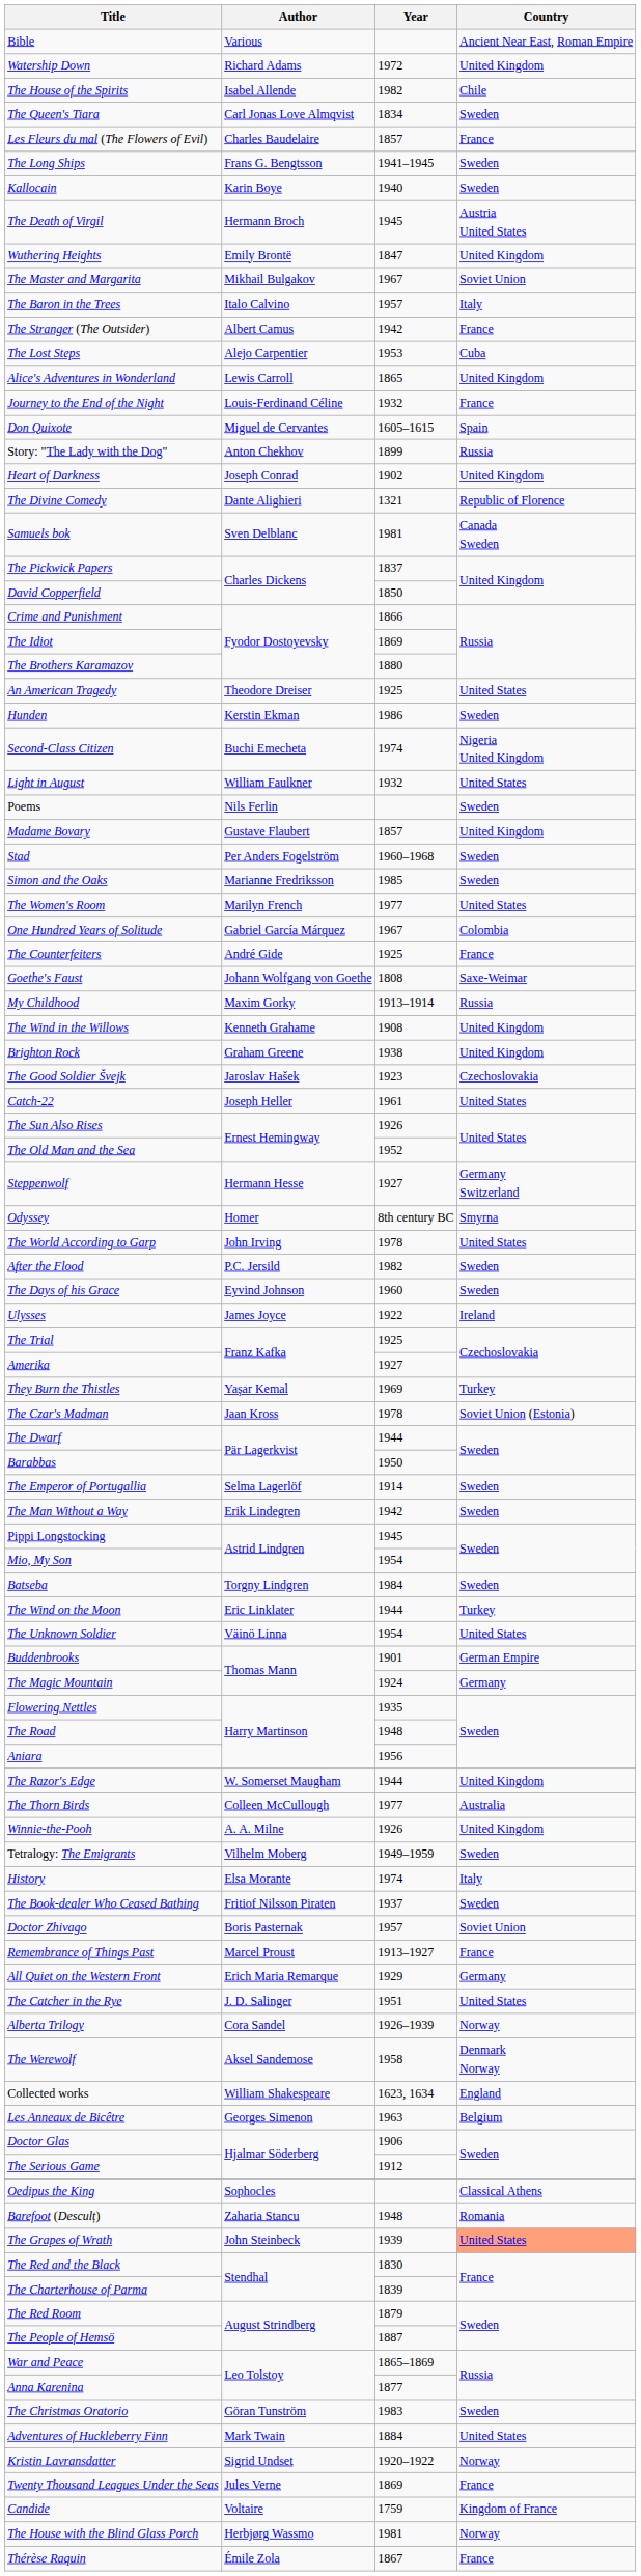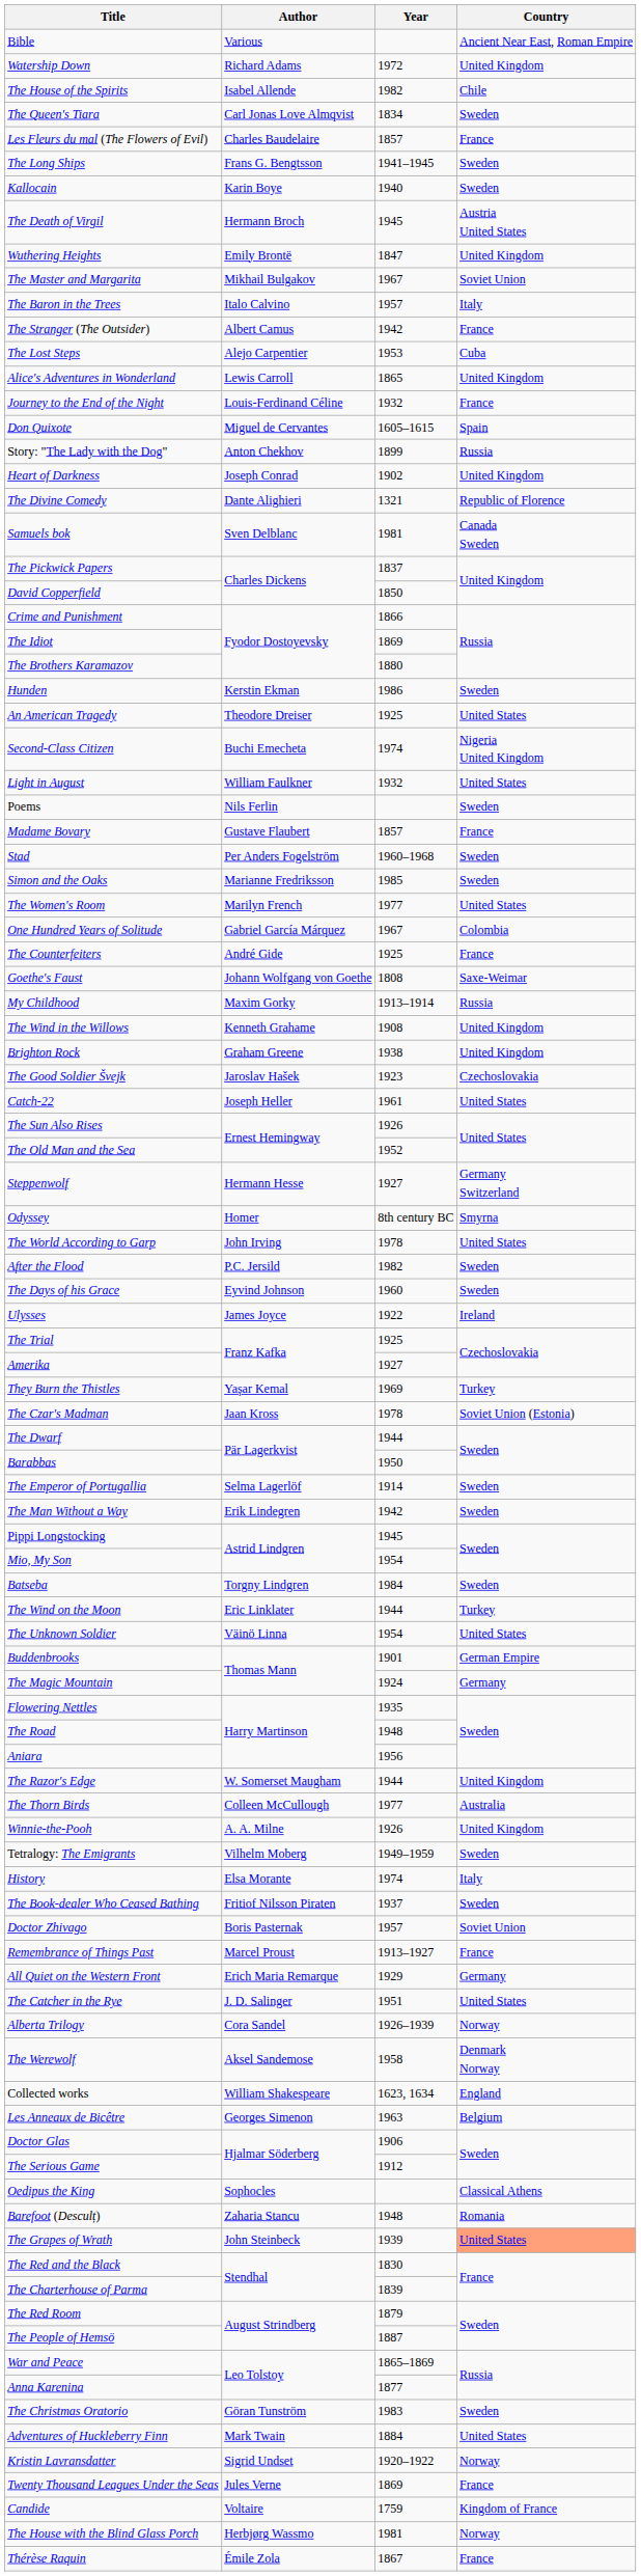 <table class="wikitable sortable" style="font-size:0.95em; line-height:1.5em;">
 <tr>
 <th bgcolor="A5a5D1">Title</th>
 <th bgcolor="A5A5D1">Author</th>
 <th bgcolor="A5A5D1">Year</th>
 <th bgcolor="A5A5D1">Country</th>
 </tr>
 <tr --------------------------------->
 <td><a href='#'>Bible</a></td>
 <td><a href='#'>Various</a></td>
 <td></td>
 <td><a href='#'>Ancient Near East</a>, <a href='#'>Roman Empire</a></td>
 </tr>
 <tr --------------------------------->
 <td><em><a href='#'>Watership Down</a></em></td>
 <td><a href='#'>Richard Adams</a></td>
 <td>1972</td>
 <td><a href='#'>United Kingdom</a></td>
 </tr>
 <tr --------------------------------->
 <td><em><a href='#'>The House of the Spirits</a></em></td>
 <td><a href='#'>Isabel Allende</a></td>
 <td>1982</td>
 <td><a href='#'>Chile</a></td>
 </tr>
 <tr --------------------------------->
 <td><em><a href='#'>The Queen's Tiara</a></em></td>
 <td><a href='#'>Carl Jonas Love Almqvist</a></td>
 <td>1834</td>
 <td><a href='#'>Sweden</a></td>
 </tr>
 <tr --------------------------------->
 <td><em><a href='#'>Les Fleurs du mal</a></em> (<em>The Flowers of Evil</em>)</td>
 <td><a href='#'>Charles Baudelaire</a></td>
 <td>1857</td>
 <td><a href='#'>France</a></td>
 </tr>
 <tr --------------------------------->
 <td><em><a href='#'>The Long Ships</a></em></td>
 <td><a href='#'>Frans G. Bengtsson</a></td>
 <td>1941–1945</td>
 <td><a href='#'>Sweden</a></td>
 </tr>
 <tr --------------------------------->
 <td><em><a href='#'>Kallocain</a></em></td>
 <td><a href='#'>Karin Boye</a></td>
 <td>1940</td>
 <td><a href='#'>Sweden</a></td>
 </tr>
 <tr --------------------------------->
 <td><em><a href='#'>The Death of Virgil</a></em></td>
 <td><a href='#'>Hermann Broch</a></td>
 <td>1945</td>
 <td><a href='#'>Austria</a><br><a href='#'>United States</a></td>
 </tr>
 <tr --------------------------------->
 <td><em><a href='#'>Wuthering Heights</a></em></td>
 <td><a href='#'>Emily Brontë</a></td>
 <td>1847</td>
 <td><a href='#'>United Kingdom</a></td>
 </tr>
 <tr --------------------------------->
 <td><em><a href='#'>The Master and Margarita</a></em></td>
 <td><a href='#'>Mikhail Bulgakov</a></td>
 <td>1967</td>
 <td><a href='#'>Soviet Union</a></td>
 </tr>
 <tr --------------------------------->
 <td><em><a href='#'>The Baron in the Trees</a></em></td>
 <td><a href='#'>Italo Calvino</a></td>
 <td>1957</td>
 <td><a href='#'>Italy</a></td>
 </tr>
 <tr --------------------------------->
 <td><em><a href='#'>The Stranger</a></em> (<em>The Outsider</em>)</td>
 <td><a href='#'>Albert Camus</a></td>
 <td>1942</td>
 <td><a href='#'>France</a></td>
 </tr>
 <tr --------------------------------->
 <td><em><a href='#'>The Lost Steps</a></em></td>
 <td><a href='#'>Alejo Carpentier</a></td>
 <td>1953</td>
 <td><a href='#'>Cuba</a></td>
 </tr>
 <tr --------------------------------->
 <td><em><a href='#'>Alice's Adventures in Wonderland</a></em></td>
 <td><a href='#'>Lewis Carroll</a></td>
 <td>1865</td>
 <td><a href='#'>United Kingdom</a></td>
 </tr>
 <tr --------------------------------->
 <td><em><a href='#'>Journey to the End of the Night</a></em></td>
 <td><a href='#'>Louis-Ferdinand Céline</a></td>
 <td>1932</td>
 <td><a href='#'>France</a></td>
 </tr>
 <tr --------------------------------->
 <td><em><a href='#'>Don Quixote</a></em></td>
 <td><a href='#'>Miguel de Cervantes</a></td>
 <td>1605–1615</td>
 <td><a href='#'>Spain</a></td>
 </tr>
 <tr --------------------------------->
 <td>Story: "<a href='#'>The Lady with the Dog</a>"</td>
 <td><a href='#'>Anton Chekhov</a></td>
 <td>1899</td>
 <td><a href='#'>Russia</a></td>
 </tr>
 <tr --------------------------------->
 <td><em><a href='#'>Heart of Darkness</a></em></td>
 <td><a href='#'>Joseph Conrad</a></td>
 <td>1902</td>
 <td><a href='#'>United Kingdom</a></td>
 </tr>
 <tr --------------------------------->
 <td><em><a href='#'>The Divine Comedy</a></em></td>
 <td><a href='#'>Dante Alighieri</a></td>
 <td>1321</td>
 <td><a href='#'>Republic of Florence</a></td>
 </tr>
 <tr --------------------------------->
 <td><em><a href='#'>Samuels bok</a></em></td>
 <td><a href='#'>Sven Delblanc</a></td>
 <td>1981</td>
 <td><a href='#'>Canada</a><br><a href='#'>Sweden</a></td>
 </tr>
 <tr --------------------------------->
 <td><em><a href='#'>The Pickwick Papers</a></em></td>
 <td rowspan=2><a href='#'>Charles Dickens</a></td>
 <td>1837</td>
 <td rowspan=2><a href='#'>United Kingdom</a></td>
 </tr>
 <tr --------------------------------->
 <td><em><a href='#'>David Copperfield</a></em><br></td>
 <td>1850<br></td>
 </tr>
 <tr --------------------------------->
 <td><em><a href='#'>Crime and Punishment</a></em></td>
 <td rowspan=3><a href='#'>Fyodor Dostoyevsky</a></td>
 <td>1866</td>
 <td rowspan=3><a href='#'>Russia</a></td>
 </tr>
 <tr --------------------------------->
 <td><em><a href='#'>The Idiot</a></em><br></td>
 <td>1869<br></td>
 </tr>
 <tr --------------------------------->
 <td><em><a href='#'>The Brothers Karamazov</a></em><br></td>
 <td>1880<br></td>
 </tr>
 <tr --------------------------------->
+<td><em><a href='#'>Hunden</a></em></td>
+<td><a href='#'>Kerstin Ekman</a></td>
+<td>1986</td>
+<td><a href='#'>Sweden</a></td>
+</tr>
+<tr --------------------------------->
 <td><em><a href='#'>An American Tragedy</a></em></td>
 <td><a href='#'>Theodore Dreiser</a></td>
 <td>1925</td>
 <td><a href='#'>United States</a></td>
-</tr>
-<tr --------------------------------->
-<td><em><a href='#'>Hunden</a></em></td>
-<td><a href='#'>Kerstin Ekman</a></td>
-<td>1986</td>
-<td><a href='#'>Sweden</a></td>
 </tr>
 <tr --------------------------------->
 <td><em><a href='#'>Second-Class Citizen</a></em></td>
 <td><a href='#'>Buchi Emecheta</a></td>
 <td>1974</td>
 <td><a href='#'>Nigeria</a><br><a href='#'>United Kingdom</a></td>
 </tr>
 <tr --------------------------------->
 <td><em><a href='#'>Light in August</a></em></td>
 <td><a href='#'>William Faulkner</a></td>
 <td>1932</td>
 <td><a href='#'>United States</a></td>
 </tr>
 <tr --------------------------------->
 <td>Poems</td>
 <td><a href='#'>Nils Ferlin</a></td>
 <td></td>
 <td><a href='#'>Sweden</a></td>
 </tr>
 <tr --------------------------------->
 <td><em><a href='#'>Madame Bovary</a></em></td>
 <td><a href='#'>Gustave Flaubert</a></td>
 <td>1857</td>
-<td><a href='#'>United Kingdom</a></td>
+<td><a href='#'>France</a></td>
 </tr>
 <tr --------------------------------->
 <td><em><a href='#'>Stad</a></em></td>
 <td><a href='#'>Per Anders Fogelström</a></td>
 <td>1960–1968</td>
 <td><a href='#'>Sweden</a></td>
 </tr>
 <tr --------------------------------->
 <td><em><a href='#'>Simon and the Oaks</a></em></td>
 <td><a href='#'>Marianne Fredriksson</a></td>
 <td>1985</td>
 <td><a href='#'>Sweden</a></td>
 </tr>
 <tr --------------------------------->
 <td><em><a href='#'>The Women's Room</a></em></td>
 <td><a href='#'>Marilyn French</a></td>
 <td>1977</td>
 <td><a href='#'>United States</a></td>
 </tr>
 <tr --------------------------------->
 <td><em><a href='#'>One Hundred Years of Solitude</a></em></td>
 <td><a href='#'>Gabriel García Márquez</a></td>
 <td>1967</td>
 <td><a href='#'>Colombia</a></td>
 </tr>
 <tr --------------------------------->
 <td><em><a href='#'>The Counterfeiters</a></em></td>
 <td><a href='#'>André Gide</a></td>
 <td>1925</td>
 <td><a href='#'>France</a></td>
 </tr>
 <tr --------------------------------->
 <td><em><a href='#'>Goethe's Faust</a></em></td>
 <td><a href='#'>Johann Wolfgang von Goethe</a></td>
 <td>1808</td>
 <td><a href='#'>Saxe-Weimar</a></td>
 </tr>
 <tr --------------------------------->
 <td><em><a href='#'>My Childhood</a></em></td>
 <td><a href='#'>Maxim Gorky</a></td>
 <td>1913–1914</td>
 <td><a href='#'>Russia</a></td>
 </tr>
 <tr --------------------------------->
 <td><em><a href='#'>The Wind in the Willows</a></em></td>
 <td><a href='#'>Kenneth Grahame</a></td>
 <td>1908</td>
 <td><a href='#'>United Kingdom</a></td>
 </tr>
 <tr --------------------------------->
 <td><em><a href='#'>Brighton Rock</a></em></td>
 <td><a href='#'>Graham Greene</a></td>
 <td>1938</td>
 <td><a href='#'>United Kingdom</a></td>
 </tr>
 <tr --------------------------------->
 <td><em><a href='#'>The Good Soldier Švejk</a></em></td>
 <td><a href='#'>Jaroslav Hašek</a></td>
 <td>1923</td>
 <td><a href='#'>Czechoslovakia</a></td>
 </tr>
 <tr --------------------------------->
 <td><em><a href='#'>Catch-22</a></em></td>
 <td><a href='#'>Joseph Heller</a></td>
 <td>1961</td>
 <td><a href='#'>United States</a></td>
 </tr>
 <tr --------------------------------->
 <td><em><a href='#'>The Sun Also Rises</a></em></td>
 <td rowspan=2><a href='#'>Ernest Hemingway</a></td>
 <td>1926</td>
 <td rowspan=2><a href='#'>United States</a></td>
 </tr>
 <tr --------------------------------->
 <td><em><a href='#'>The Old Man and the Sea</a></em><br></td>
 <td>1952<br></td>
 </tr>
 <tr --------------------------------->
 <td><em><a href='#'>Steppenwolf</a></em></td>
 <td><a href='#'>Hermann Hesse</a></td>
 <td>1927</td>
 <td><a href='#'>Germany</a><br><a href='#'>Switzerland</a></td>
 </tr>
 <tr --------------------------------->
 <td><em><a href='#'>Odyssey</a></em></td>
 <td><a href='#'>Homer</a></td>
 <td>8th century BC</td>
 <td><a href='#'>Smyrna</a></td>
 </tr>
 <tr --------------------------------->
 <td><em><a href='#'>The World According to Garp</a></em></td>
 <td><a href='#'>John Irving</a></td>
 <td>1978</td>
 <td><a href='#'>United States</a></td>
 </tr>
 <tr --------------------------------->
 <td><em><a href='#'>After the Flood</a></em></td>
 <td><a href='#'>P.C. Jersild</a></td>
 <td>1982</td>
 <td><a href='#'>Sweden</a></td>
 </tr>
 <tr --------------------------------->
 <td><em><a href='#'>The Days of his Grace</a></em></td>
 <td><a href='#'>Eyvind Johnson</a></td>
 <td>1960</td>
 <td><a href='#'>Sweden</a></td>
 </tr>
 <tr --------------------------------->
 <td><em><a href='#'>Ulysses</a></em></td>
 <td><a href='#'>James Joyce</a></td>
 <td>1922</td>
 <td><a href='#'>Ireland</a></td>
 </tr>
 <tr --------------------------------->
 <td><em><a href='#'>The Trial</a></em></td>
 <td rowspan=2><a href='#'>Franz Kafka</a></td>
 <td>1925</td>
 <td rowspan=2><a href='#'>Czechoslovakia</a></td>
 </tr>
 <tr --------------------------------->
 <td><em><a href='#'>Amerika</a></em><br></td>
 <td>1927<br></td>
 </tr>
 <tr --------------------------------->
 <td><em><a href='#'>They Burn the Thistles</a></em></td>
 <td><a href='#'>Yaşar Kemal</a></td>
 <td>1969</td>
 <td><a href='#'>Turkey</a></td>
 </tr>
 <tr --------------------------------->
 <td><em><a href='#'>The Czar's Madman</a></em></td>
 <td><a href='#'>Jaan Kross</a></td>
 <td>1978</td>
 <td><a href='#'>Soviet Union</a> (<a href='#'>Estonia</a>)</td>
 </tr>
 <tr --------------------------------->
 <td><em><a href='#'>The Dwarf</a></em></td>
 <td rowspan=2><a href='#'>Pär Lagerkvist</a></td>
 <td>1944</td>
 <td rowspan=2><a href='#'>Sweden</a></td>
 </tr>
 <tr --------------------------------->
 <td><em><a href='#'>Barabbas</a></em><br></td>
 <td>1950<br></td>
 </tr>
 <tr --------------------------------->
 <td><em><a href='#'>The Emperor of Portugallia</a></em></td>
 <td><a href='#'>Selma Lagerlöf</a></td>
 <td>1914</td>
 <td><a href='#'>Sweden</a></td>
 </tr>
 <tr --------------------------------->
 <td><em><a href='#'>The Man Without a Way</a></em></td>
 <td><a href='#'>Erik Lindegren</a></td>
 <td>1942</td>
 <td><a href='#'>Sweden</a></td>
 </tr>
 <tr --------------------------------->
 <td><a href='#'>Pippi Longstocking</a></td>
 <td rowspan=2><a href='#'>Astrid Lindgren</a></td>
 <td>1945</td>
 <td rowspan=2><a href='#'>Sweden</a></td>
 </tr>
 <tr --------------------------------->
 <td><em><a href='#'>Mio, My Son</a></em><br></td>
 <td>1954<br></td>
 </tr>
 <tr --------------------------------->
 <td><em><a href='#'>Batseba</a></em></td>
 <td><a href='#'>Torgny Lindgren</a></td>
 <td>1984</td>
 <td><a href='#'>Sweden</a></td>
 </tr>
 <tr --------------------------------->
 <td><em><a href='#'>The Wind on the Moon</a></em></td>
 <td><a href='#'>Eric Linklater</a></td>
 <td>1944</td>
 <td><a href='#'>Turkey</a></td>
 </tr>
 <tr --------------------------------->
 <td><em><a href='#'>The Unknown Soldier</a></em></td>
 <td><a href='#'>Väinö Linna</a></td>
 <td>1954</td>
 <td><a href='#'>United States</a></td>
 </tr>
 <tr --------------------------------->
 <td><em><a href='#'>Buddenbrooks</a></em></td>
 <td rowspan=2><a href='#'>Thomas Mann</a></td>
 <td>1901</td>
 <td rowspan=1><a href='#'>German Empire</a></td>
 </tr>
 <tr --------------------------------->
 <td><em><a href='#'>The Magic Mountain</a></em><br></td>
 <td>1924</td>
 <td><a href='#'>Germany</a></td>
 </tr>
 <tr --------------------------------->
 <td><em><a href='#'>Flowering Nettles</a></em></td>
 <td rowspan=3><a href='#'>Harry Martinson</a></td>
 <td>1935</td>
 <td rowspan=3><a href='#'>Sweden</a></td>
 </tr>
 <tr --------------------------------->
 <td><em><a href='#'>The Road</a></em><br></td>
 <td>1948<br></td>
 </tr>
 <tr --------------------------------->
 <td><em><a href='#'>Aniara</a></em><br></td>
 <td>1956<br></td>
 </tr>
 <tr --------------------------------->
 <td><em><a href='#'>The Razor's Edge</a></em></td>
 <td><a href='#'>W. Somerset Maugham</a></td>
 <td>1944</td>
 <td><a href='#'>United Kingdom</a></td>
 </tr>
 <tr --------------------------------->
 <td><em><a href='#'>The Thorn Birds</a></em></td>
 <td><a href='#'>Colleen McCullough</a></td>
 <td>1977</td>
 <td><a href='#'>Australia</a></td>
 </tr>
 <tr --------------------------------->
 <td><em><a href='#'>Winnie-the-Pooh</a></em></td>
 <td><a href='#'>A. A. Milne</a></td>
 <td>1926</td>
 <td><a href='#'>United Kingdom</a></td>
 </tr>
 <tr --------------------------------->
 <td>Tetralogy: <em><a href='#'>The Emigrants</a></em></td>
 <td><a href='#'>Vilhelm Moberg</a></td>
 <td>1949–1959</td>
 <td><a href='#'>Sweden</a></td>
 </tr>
 <tr --------------------------------->
 <td><em><a href='#'>History</a></em></td>
 <td><a href='#'>Elsa Morante</a></td>
 <td>1974</td>
 <td><a href='#'>Italy</a></td>
 </tr>
 <tr --------------------------------->
 <td><em><a href='#'>The Book-dealer Who Ceased Bathing</a></em></td>
 <td><a href='#'>Fritiof Nilsson Piraten</a></td>
 <td>1937</td>
 <td><a href='#'>Sweden</a></td>
 </tr>
 <tr --------------------------------->
 <td><em><a href='#'>Doctor Zhivago</a></em></td>
 <td><a href='#'>Boris Pasternak</a></td>
 <td>1957</td>
 <td><a href='#'>Soviet Union</a></td>
 </tr>
 <tr --------------------------------->
 <td><em><a href='#'>Remembrance of Things Past</a></em></td>
 <td><a href='#'>Marcel Proust</a></td>
 <td>1913–1927</td>
 <td><a href='#'>France</a></td>
 </tr>
 <tr --------------------------------->
 <td><em><a href='#'>All Quiet on the Western Front</a></em></td>
 <td><a href='#'>Erich Maria Remarque</a></td>
 <td>1929</td>
 <td><a href='#'>Germany</a></td>
 </tr>
 <tr --------------------------------->
 <td><em><a href='#'>The Catcher in the Rye</a></em></td>
 <td><a href='#'>J. D. Salinger</a></td>
 <td>1951</td>
 <td><a href='#'>United States</a></td>
 </tr>
 <tr --------------------------------->
 <td><em><a href='#'>Alberta Trilogy</a></em></td>
 <td><a href='#'>Cora Sandel</a></td>
 <td>1926–1939</td>
 <td><a href='#'>Norway</a></td>
 </tr>
 <tr --------------------------------->
 <td><em><a href='#'>The Werewolf</a></em></td>
 <td><a href='#'>Aksel Sandemose</a></td>
 <td>1958</td>
 <td><a href='#'>Denmark</a><br><a href='#'>Norway</a></td>
 </tr>
 <tr --------------------------------->
 <td>Collected works</td>
 <td><a href='#'>William Shakespeare</a></td>
 <td>1623, 1634</td>
 <td><a href='#'>England</a></td>
 </tr>
 <tr --------------------------------->
 <td><em><a href='#'>Les Anneaux de Bicêtre</a></em></td>
 <td><a href='#'>Georges Simenon</a></td>
 <td>1963</td>
 <td><a href='#'>Belgium</a></td>
 </tr>
 <tr --------------------------------->
 <td><em><a href='#'>Doctor Glas</a></em></td>
 <td rowspan=2><a href='#'>Hjalmar Söderberg</a></td>
 <td>1906</td>
 <td rowspan=2><a href='#'>Sweden</a></td>
 </tr>
 <tr --------------------------------->
 <td><em><a href='#'>The Serious Game</a></em><br></td>
 <td>1912<br></td>
 </tr>
 <tr --------------------------------->
 <td><em><a href='#'>Oedipus the King</a></em></td>
 <td><a href='#'>Sophocles</a></td>
 <td></td>
 <td><a href='#'>Classical Athens</a></td>
 </tr>
 <tr --------------------------------->
 <td><em><a href='#'>Barefoot</a></em> (<em>Desculț</em>)</td>
 <td><a href='#'>Zaharia Stancu</a></td>
 <td>1948</td>
 <td><a href='#'>Romania</a></td>
 </tr>
 <tr --------------------------------->
 <td><em><a href='#'>The Grapes of Wrath</a></em></td>
 <td><a href='#'>John Steinbeck</a></td>
 <td>1939</td>
 <td style="background: lightsalmon;"><a href='#'>United States</a></td>
 </tr>
 <tr --------------------------------->
 <td><em><a href='#'>The Red and the Black</a></em></td>
 <td rowspan=2><a href='#'>Stendhal</a></td>
 <td>1830</td>
 <td rowspan=2><a href='#'>France</a></td>
 </tr>
 <tr --------------------------------->
 <td><em><a href='#'>The Charterhouse of Parma</a></em><br></td>
 <td>1839<br></td>
 </tr>
 <tr --------------------------------->
 <td><em><a href='#'>The Red Room</a></em></td>
 <td rowspan=2><a href='#'>August Strindberg</a></td>
 <td>1879</td>
 <td rowspan=2><a href='#'>Sweden</a></td>
 </tr>
 <tr --------------------------------->
 <td><em><a href='#'>The People of Hemsö</a></em><br></td>
 <td>1887<br></td>
 </tr>
 <tr --------------------------------->
 <td><em><a href='#'>War and Peace</a></em></td>
 <td rowspan=2><a href='#'>Leo Tolstoy</a></td>
 <td>1865–1869</td>
 <td rowspan=2><a href='#'>Russia</a></td>
 </tr>
 <tr --------------------------------->
 <td><em><a href='#'>Anna Karenina</a></em><br></td>
 <td>1877<br></td>
 </tr>
 <tr --------------------------------->
 <td><em><a href='#'>The Christmas Oratorio</a></em></td>
 <td><a href='#'>Göran Tunström</a></td>
 <td>1983</td>
 <td><a href='#'>Sweden</a></td>
 </tr>
 <tr --------------------------------->
 <td><em><a href='#'>Adventures of Huckleberry Finn</a></em></td>
 <td><a href='#'>Mark Twain</a></td>
 <td>1884</td>
 <td><a href='#'>United States</a></td>
 </tr>
 <tr --------------------------------->
 <td><em><a href='#'>Kristin Lavransdatter</a></em></td>
 <td><a href='#'>Sigrid Undset</a></td>
 <td>1920–1922</td>
 <td><a href='#'>Norway</a></td>
 </tr>
 <tr --------------------------------->
 <td><em><a href='#'>Twenty Thousand Leagues Under the Seas</a></em></td>
 <td><a href='#'>Jules Verne</a></td>
 <td>1869</td>
 <td><a href='#'>France</a></td>
 </tr>
 <tr --------------------------------->
 <td><em><a href='#'>Candide</a></em></td>
 <td><a href='#'>Voltaire</a></td>
 <td>1759</td>
 <td><a href='#'>Kingdom of France</a></td>
 </tr>
 <tr --------------------------------->
 <td><em><a href='#'>The House with the Blind Glass Porch</a></em></td>
 <td><a href='#'>Herbjørg Wassmo</a></td>
 <td>1981</td>
 <td><a href='#'>Norway</a></td>
 </tr>
 <tr --------------------------------->
 <td><em><a href='#'>Thérèse Raquin</a></em></td>
 <td><a href='#'>Émile Zola</a></td>
 <td>1867</td>
 <td><a href='#'>France</a></td>
 </tr>
 </table>
